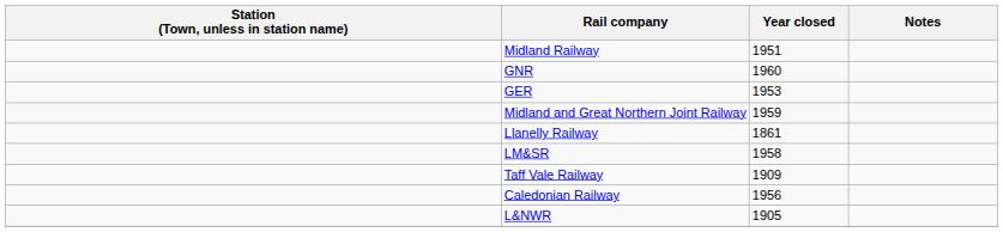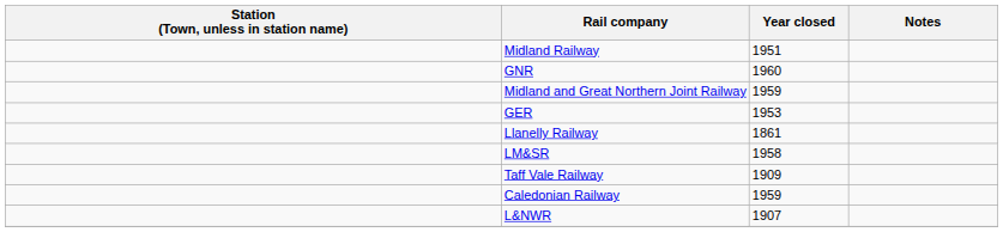 <table class="wikitable sortable">
 <tr>
 <th style="width:50%">Station<br>(Town, unless in station name)</th>
 <th style="width:25%">Rail company</th>
 <th style="width:10%">Year closed</th>
 <th style="width:20%">Notes</th>
 </tr>
 <tr>
 <td></td>
 <td><a href='#'>Midland Railway</a></td>
 <td>1951</td>
 <td></td>
 </tr>
 <tr>
 <td></td>
 <td><a href='#'>GNR</a></td>
 <td>1960</td>
 <td></td>
 </tr>
 <tr>
 <td></td>
-<td><a href='#'>GER</a></td>
-<td>1953</td>
+<td><a href='#'>Midland and Great Northern Joint Railway</a></td>
+<td>1959</td>
 <td></td>
 </tr>
 <tr>
 <td></td>
-<td><a href='#'>Midland and Great Northern Joint Railway</a></td>
-<td>1959</td>
+<td><a href='#'>GER</a></td>
+<td>1953</td>
 <td></td>
 </tr>
 <tr>
 <td></td>
 <td><a href='#'>Llanelly Railway</a></td>
 <td>1861</td>
 <td></td>
 </tr>
 <tr>
 <td></td>
 <td><a href='#'>LM&SR</a></td>
 <td>1958</td>
 <td></td>
 </tr>
 <tr>
 <td></td>
 <td><a href='#'>Taff Vale Railway</a></td>
 <td>1909</td>
 <td></td>
 </tr>
 <tr>
 <td></td>
 <td><a href='#'>Caledonian Railway</a></td>
-<td>1956</td>
+<td>1959</td>
 <td></td>
 </tr>
 <tr>
 <td></td>
 <td><a href='#'>L&NWR</a></td>
-<td>1905</td>
+<td>1907</td>
 <td></td>
 </tr>
 <tr>
 </tr>
 </table>
